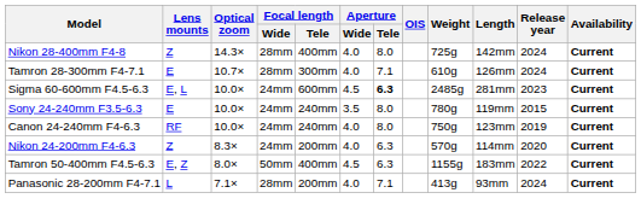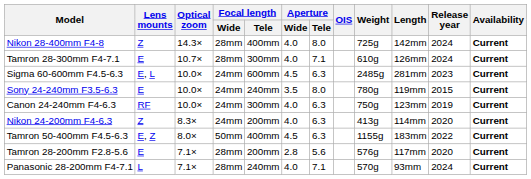 <table class="wikitable sortable col3right col4right col5right col6right col7right col9right col10right" style="font-size:90%;white-space:nowrap">
 <tr>
 <th rowspan=2>Model</th>
 <th rowspan=2 class=unsortable><a href='#'>Lens<br>mounts</a></th>
 <th rowspan=2><a href='#'>Optical<br>zoom</a></th>
 <th colspan=2><a href='#'>Focal length</a></th>
 <th colspan=2><a href='#'>Aperture</a></th>
 <th rowspan=2 class=unsortable><a href='#'>OIS</a></th>
 <th rowspan=2>Weight</th>
 <th rowspan=2>Length</th>
 <th rowspan=2 class=unsortable>Release<br>year</th>
 <th rowspan=2 class=unsortable>Availability</th>
 </tr>
 <tr>
 <th>Wide</th>
 <th>Tele</th>
 <th>Wide</th>
 <th>Tele</th>
 </tr>
 <tr style="background:#fff">
 <td><a href='#'>Nikon 28-400mm F4-8</a></td>
 <td><a href='#'>Z</a></td>
 <td>14.3×</td>
 <td>28mm</td>
 <td>400mm</td>
 <td>4.0</td>
 <td>8.0</td>
 <td></td>
 <td>725g</td>
 <td>142mm</td>
 <td>2024</td>
 <td><strong>Current</strong></td>
 </tr>
 <tr style="background:#fff">
 <td>Tamron 28-300mm F4-7.1</td>
 <td><a href='#'>E</a></td>
 <td>10.7×</td>
 <td>28mm</td>
 <td>300mm</td>
 <td>4.0</td>
 <td>7.1</td>
 <td></td>
 <td>610g</td>
 <td>126mm</td>
 <td>2024</td>
 <td><strong>Current</strong></td>
 </tr>
 <tr style="background:#fff">
 <td>Sigma 60-600mm F4.5-6.3</td>
 <td><a href='#'>E</a>, <a href='#'>L</a></td>
 <td>10.0×</td>
 <td>24mm</td>
 <td>600mm</td>
 <td>4.5</td>
-<td><strong>6.3</strong></td>
+<td>6.3</td>
 <td></td>
 <td>2485g</td>
 <td>281mm</td>
 <td>2023</td>
 <td><strong>Current</strong></td>
 </tr>
 <tr style="background:#fff">
 <td><a href='#'>Sony 24-240mm F3.5-6.3</a></td>
 <td><a href='#'>E</a></td>
 <td>10.0×</td>
 <td>24mm</td>
 <td>240mm</td>
 <td>3.5</td>
 <td>8.0</td>
 <td></td>
 <td>780g</td>
 <td>119mm</td>
 <td>2015</td>
 <td><strong>Current</strong></td>
 </tr>
 <tr style="background:#fff">
 <td>Canon 24-240mm F4-6.3</td>
 <td><a href='#'>RF</a></td>
 <td>10.0×</td>
 <td>24mm</td>
-<td>240mm</td>
+<td>300mm</td>
 <td>4.0</td>
-<td>8.0</td>
+<td>6.3</td>
 <td></td>
 <td>750g</td>
 <td>123mm</td>
 <td>2019</td>
 <td><strong>Current</strong></td>
 </tr>
 <tr style="background:#fff">
 <td><a href='#'>Nikon 24-200mm F4-6.3</a></td>
 <td><a href='#'>Z</a></td>
 <td>8.3×</td>
 <td>24mm</td>
 <td>200mm</td>
 <td>4.0</td>
 <td>6.3</td>
 <td></td>
-<td>570g</td>
+<td>413g</td>
 <td>114mm</td>
 <td>2020</td>
 <td><strong>Current</strong></td>
 </tr>
 <tr style="background:#fff">
 <td>Tamron 50-400mm F4.5-6.3</td>
 <td><a href='#'>E</a>, <a href='#'>Z</a></td>
 <td>8.0×</td>
 <td>50mm</td>
 <td>400mm</td>
 <td>4.5</td>
 <td>6.3</td>
 <td></td>
 <td>1155g</td>
 <td>183mm</td>
 <td>2022</td>
 <td><strong>Current</strong></td>
 </tr>
 <tr style="background:#fff">
+<td>Tamron 28-200mm F2.8-5.6</td>
+<td><a href='#'>E</a></td>
+<td>7.1×</td>
+<td>28mm</td>
+<td>200mm</td>
+<td>2.8</td>
+<td>5.6</td>
+<td></td>
+<td>576g</td>
+<td>117mm</td>
+<td>2020</td>
+<td><strong>Current</strong></td>
+</tr>
+<tr style="background:#fff">
 <td>Panasonic 28-200mm F4-7.1</td>
 <td><a href='#'>L</a></td>
 <td>7.1×</td>
 <td>28mm</td>
-<td>200mm</td>
+<td>240mm</td>
 <td>4.0</td>
 <td>7.1</td>
 <td></td>
-<td>413g</td>
+<td>570g</td>
 <td>93mm</td>
 <td>2024</td>
 <td><strong>Current</strong></td>
 </tr>
 </table>
